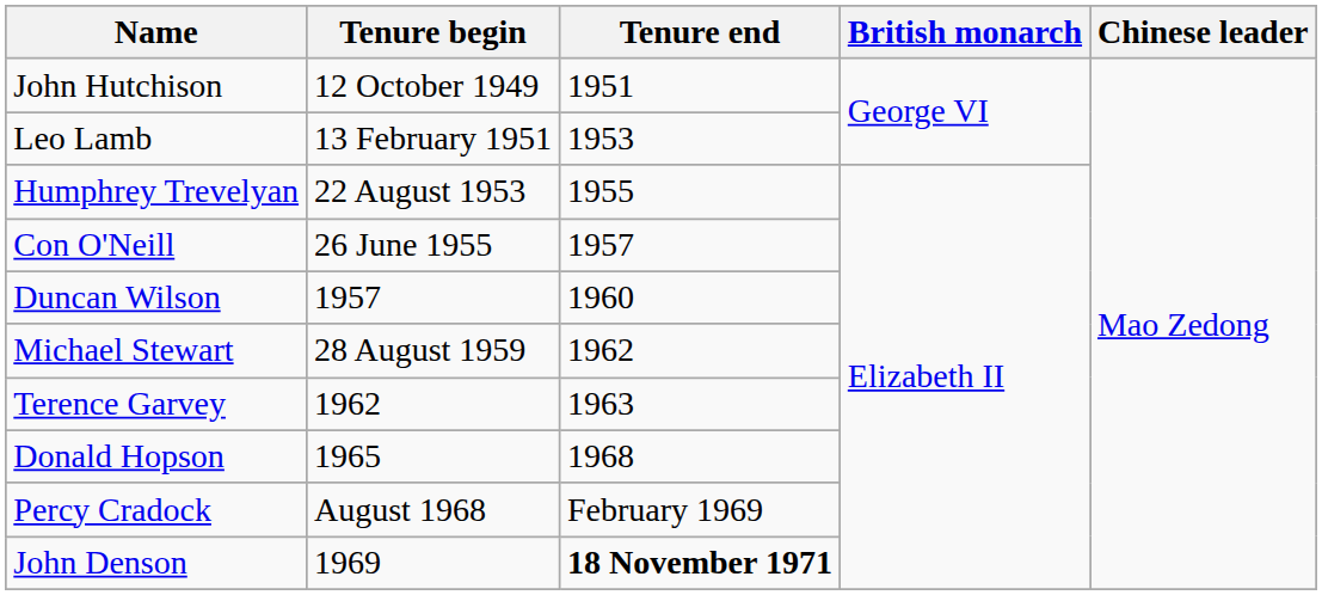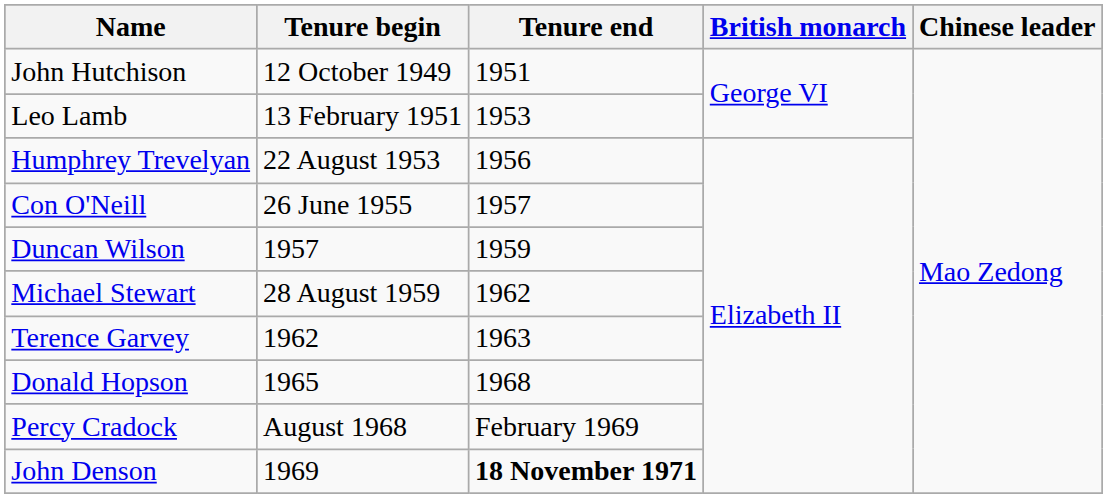 <table class="wikitable">
 <tr>
 <th>Name</th>
 <th>Tenure begin</th>
 <th>Tenure end</th>
 <th><a href='#'>British monarch</a></th>
 <th>Chinese leader</th>
 </tr>
 <tr>
 <td>John Hutchison</td>
 <td>12 October 1949</td>
 <td>1951</td>
 <td rowspan="2"><a href='#'>George VI</a></td>
 <td rowspan="10"><a href='#'>Mao Zedong</a></td>
 </tr>
 <tr>
 <td>Leo Lamb</td>
 <td>13 February 1951</td>
 <td>1953</td>
 </tr>
 <tr>
 <td><a href='#'>Humphrey Trevelyan</a></td>
 <td>22 August 1953</td>
-<td>1955</td>
+<td>1956</td>
 <td rowspan="8"><a href='#'>Elizabeth II</a></td>
 </tr>
 <tr>
 <td><a href='#'>Con O'Neill</a></td>
 <td>26 June 1955</td>
 <td>1957</td>
 </tr>
 <tr>
 <td><a href='#'>Duncan Wilson</a></td>
 <td>1957</td>
-<td>1960</td>
+<td>1959</td>
 </tr>
 <tr>
 <td><a href='#'>Michael Stewart</a></td>
 <td>28 August 1959</td>
 <td>1962</td>
 </tr>
 <tr>
 <td><a href='#'>Terence Garvey</a></td>
 <td>1962</td>
 <td>1963</td>
 </tr>
 <tr>
 <td><a href='#'>Donald Hopson</a></td>
 <td>1965</td>
 <td>1968</td>
 </tr>
 <tr>
 <td><a href='#'>Percy Cradock</a></td>
 <td>August 1968</td>
 <td>February 1969</td>
 </tr>
 <tr>
 <td><a href='#'>John Denson</a></td>
 <td>1969</td>
 <td><strong>18 November 1971</strong></td>
 </tr>
 </table>
